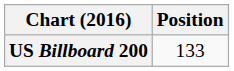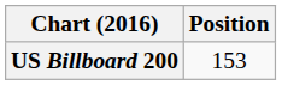 <table class="wikitable plainrowheaders" style="text-align:center">
 <tr>
 <th scope="col">Chart (2016)</th>
 <th scope="col">Position</th>
 </tr>
 <tr>
 <th scope="row">US <em>Billboard</em> 200</th>
-<td>133</td>
+<td>153</td>
 </tr>
 </table>
